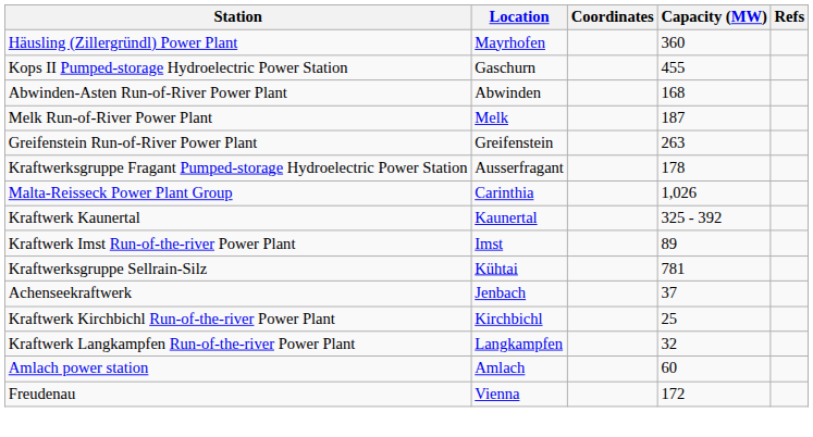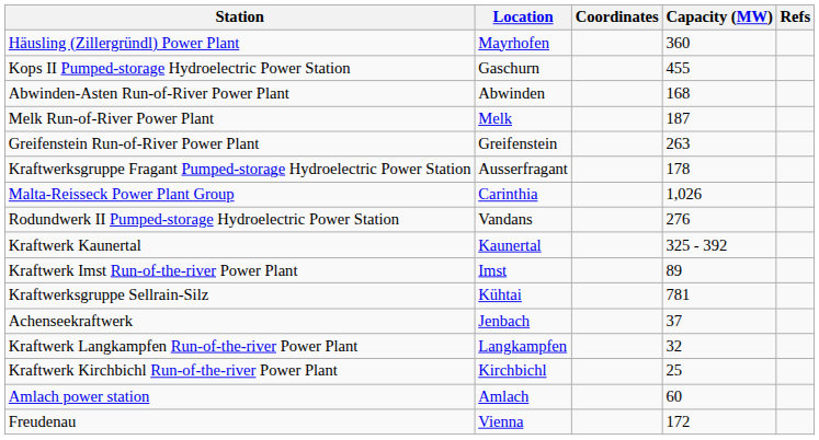 <table class="wikitable sortable">
 <tr>
 <th>Station</th>
 <th><a href='#'>Location</a></th>
 <th>Coordinates</th>
 <th>Capacity (<a href='#'>MW</a>)</th>
 <th>Refs</th>
 </tr>
 <tr>
 <td><a href='#'>Häusling (Zillergründl) Power Plant</a></td>
 <td><a href='#'>Mayrhofen</a></td>
 <td></td>
 <td>360</td>
 <td></td>
 </tr>
 <tr>
 <td>Kops II <a href='#'>Pumped-storage</a> Hydroelectric Power Station</td>
 <td>Gaschurn</td>
 <td></td>
 <td>455</td>
 <td></td>
 </tr>
 <tr>
 <td>Abwinden-Asten Run-of-River Power Plant</td>
 <td>Abwinden</td>
 <td></td>
 <td>168</td>
 <td></td>
 </tr>
 <tr>
 <td>Melk Run-of-River Power Plant</td>
 <td><a href='#'>Melk</a></td>
 <td></td>
 <td>187</td>
 <td></td>
 </tr>
 <tr>
 <td>Greifenstein Run-of-River Power Plant</td>
 <td>Greifenstein</td>
 <td></td>
 <td>263</td>
 <td></td>
 </tr>
 <tr>
 <td>Kraftwerksgruppe Fragant <a href='#'>Pumped-storage</a> Hydroelectric Power Station</td>
 <td>Ausserfragant</td>
 <td></td>
 <td>178</td>
 <td></td>
 </tr>
 <tr>
 <td><a href='#'>Malta-Reisseck Power Plant Group</a></td>
 <td><a href='#'>Carinthia</a></td>
 <td></td>
 <td>1,026</td>
 <td></td>
 </tr>
 <tr>
+<td>Rodundwerk II <a href='#'>Pumped-storage</a> Hydroelectric Power Station</td>
+<td>Vandans</td>
+<td></td>
+<td>276</td>
+<td></td>
+</tr>
+<tr>
 <td>Kraftwerk Kaunertal</td>
 <td><a href='#'>Kaunertal</a></td>
 <td></td>
 <td>325 - 392</td>
 <td></td>
 </tr>
 <tr>
 <td>Kraftwerk Imst <a href='#'>Run-of-the-river</a> Power Plant</td>
 <td><a href='#'>Imst</a></td>
 <td></td>
 <td>89</td>
 <td></td>
 </tr>
 <tr>
 <td>Kraftwerksgruppe Sellrain-Silz</td>
 <td><a href='#'>Kühtai</a></td>
 <td></td>
 <td>781</td>
 <td></td>
 </tr>
 <tr>
 <td>Achenseekraftwerk</td>
 <td><a href='#'>Jenbach</a></td>
 <td></td>
 <td>37</td>
 <td></td>
 </tr>
 <tr>
+<td>Kraftwerk Langkampfen <a href='#'>Run-of-the-river</a> Power Plant</td>
+<td><a href='#'>Langkampfen</a></td>
+<td></td>
+<td>32</td>
+<td></td>
+</tr>
+<tr>
 <td>Kraftwerk Kirchbichl <a href='#'>Run-of-the-river</a> Power Plant</td>
 <td><a href='#'>Kirchbichl</a></td>
 <td></td>
 <td>25</td>
-<td></td>
-</tr>
-<tr>
-<td>Kraftwerk Langkampfen <a href='#'>Run-of-the-river</a> Power Plant</td>
-<td><a href='#'>Langkampfen</a></td>
-<td></td>
-<td>32</td>
 <td></td>
 </tr>
 <tr>
 <td><a href='#'>Amlach power station</a></td>
 <td><a href='#'>Amlach</a></td>
 <td></td>
 <td>60</td>
 <td></td>
 </tr>
 <tr>
 <td>Freudenau</td>
 <td><a href='#'>Vienna</a></td>
 <td></td>
 <td>172</td>
 <td></td>
 </tr>
 </table>
